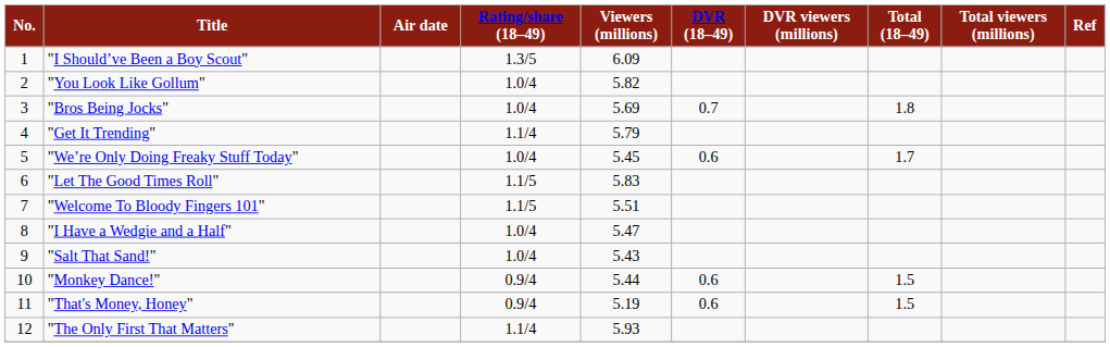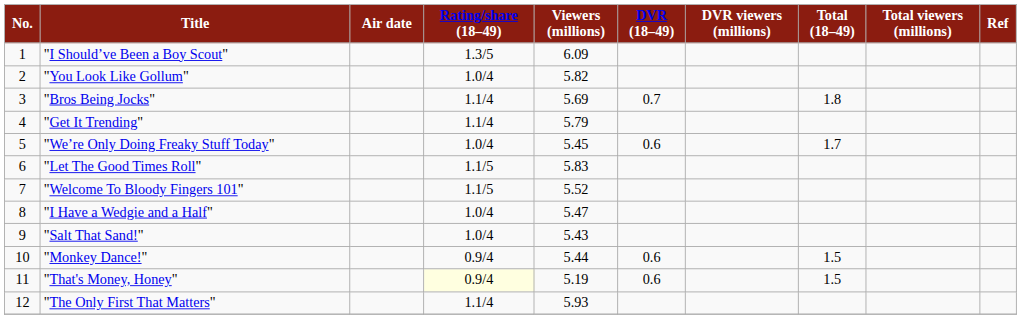 <table class="wikitable" style="text-align:center; width:90%">
 <tr>
 <th style="background:#8b1c10; color:white;">No.</th>
 <th style="background:#8b1c10; color:white;">Title</th>
 <th style="background:#8b1c10; color:white;">Air date</th>
 <th style="background:#8b1c10; color:white;" data-sort-type="number"><a href='#'><span>Rating/share</span></a><br>(18–49)</th>
 <th style="background:#8b1c10; color:white;" data-sort-type="number">Viewers<br>(millions)</th>
 <th style="background:#8b1c10; color:white;" data-sort-type="number"><a href='#'><span>DVR</span></a><br>(18–49)</th>
 <th style="background:#8b1c10; color:white;" data-sort-type="number">DVR viewers<br>(millions)</th>
 <th style="background:#8b1c10; color:white;" data-sort-type="number">Total<br>(18–49)</th>
 <th style="background:#8b1c10; color:white;" data-sort-type="number">Total viewers<br>(millions)</th>
 <th style="background:#8b1c10; color:white;" data-sort-type="number">Ref</th>
 </tr>
 <tr>
 <td>1</td>
 <td style="text-align:left;">"<a href='#'>I Should’ve Been a Boy Scout</a>"</td>
 <td style="text-align:left;"></td>
 <td>1.3/5</td>
 <td>6.09</td>
 <td></td>
 <td></td>
 <td></td>
 <td></td>
 <td></td>
 </tr>
 <tr>
 <td>2</td>
 <td style="text-align:left;">"<a href='#'>You Look Like Gollum</a>"</td>
 <td style="text-align:left;"></td>
 <td>1.0/4</td>
 <td>5.82</td>
 <td></td>
 <td></td>
 <td></td>
 <td></td>
 <td></td>
 </tr>
 <tr>
 <td>3</td>
 <td style="text-align:left;">"<a href='#'>Bros Being Jocks</a>"</td>
 <td style="text-align:left;"></td>
-<td>1.0/4</td>
+<td>1.1/4</td>
 <td>5.69</td>
 <td>0.7</td>
 <td></td>
 <td>1.8</td>
 <td></td>
 <td></td>
 </tr>
 <tr>
 <td>4</td>
 <td style="text-align:left;">"<a href='#'>Get It Trending</a>"</td>
 <td style="text-align:left;"></td>
 <td>1.1/4</td>
 <td>5.79</td>
 <td></td>
 <td></td>
 <td></td>
 <td></td>
 <td></td>
 </tr>
 <tr>
 <td>5</td>
 <td style="text-align:left;">"<a href='#'>We’re Only Doing Freaky Stuff Today</a>"</td>
 <td style="text-align:left;"></td>
 <td>1.0/4</td>
 <td>5.45</td>
 <td>0.6</td>
 <td></td>
 <td>1.7</td>
 <td></td>
 <td></td>
 </tr>
 <tr>
 <td>6</td>
 <td style="text-align:left;">"<a href='#'>Let The Good Times Roll</a>"</td>
 <td style="text-align:left;"></td>
 <td>1.1/5</td>
 <td>5.83</td>
 <td></td>
 <td></td>
 <td></td>
 <td></td>
 <td></td>
 </tr>
 <tr>
 <td>7</td>
 <td style="text-align:left;">"<a href='#'>Welcome To Bloody Fingers 101</a>"</td>
 <td style="text-align:left;"></td>
 <td>1.1/5</td>
-<td>5.51</td>
+<td>5.52</td>
 <td></td>
 <td></td>
 <td></td>
 <td></td>
 <td></td>
 </tr>
 <tr>
 <td>8</td>
 <td style="text-align:left;">"<a href='#'>I Have a Wedgie and a Half</a>"</td>
 <td style="text-align:left;"></td>
 <td>1.0/4</td>
 <td>5.47</td>
 <td></td>
 <td></td>
 <td></td>
 <td></td>
 <td></td>
 </tr>
 <tr>
 <td>9</td>
 <td style="text-align:left;">"<a href='#'>Salt That Sand!</a>"</td>
 <td style="text-align:left;"></td>
 <td>1.0/4</td>
 <td>5.43</td>
 <td></td>
 <td></td>
 <td></td>
 <td></td>
 <td></td>
 </tr>
 <tr>
 <td>10</td>
 <td style="text-align:left;">"<a href='#'>Monkey Dance!</a>"</td>
 <td style="text-align:left;"></td>
 <td>0.9/4</td>
 <td>5.44</td>
 <td>0.6</td>
 <td></td>
 <td>1.5</td>
 <td></td>
 <td></td>
 </tr>
 <tr>
 <td>11</td>
 <td style="text-align:left;">"<a href='#'>That's Money, Honey</a>"</td>
 <td style="text-align:left;"></td>
-<td>0.9/4</td>
+<td style="background: lightyellow;">0.9/4</td>
 <td>5.19</td>
 <td>0.6</td>
 <td></td>
 <td>1.5</td>
 <td></td>
 <td></td>
 </tr>
 <tr>
 <td>12</td>
 <td style="text-align:left;">"<a href='#'>The Only First That Matters</a>"</td>
 <td style="text-align:left;"></td>
 <td>1.1/4</td>
 <td>5.93</td>
 <td></td>
 <td></td>
 <td></td>
 <td></td>
 <td></td>
 </tr>
 <tr>
 </tr>
 </table>
